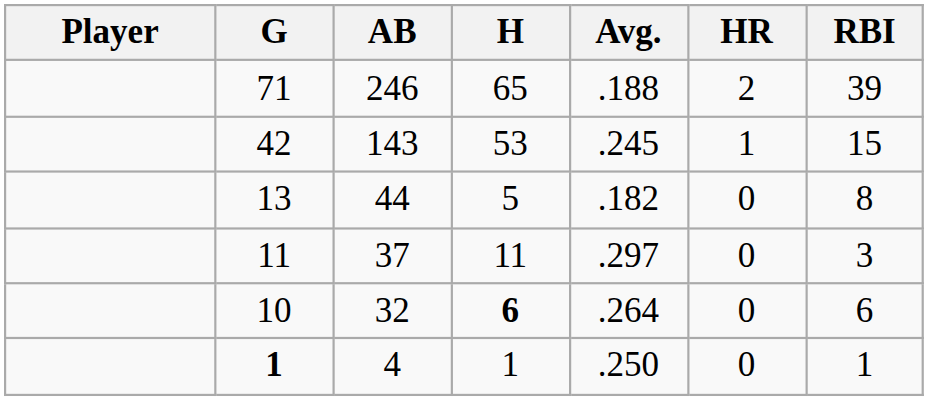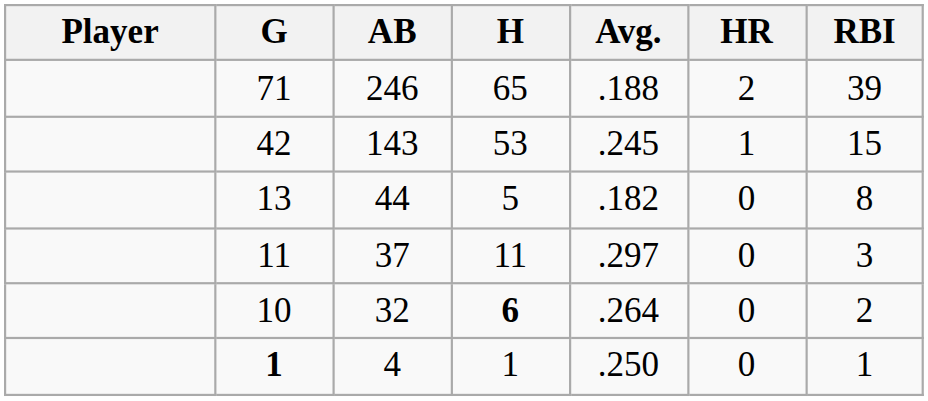 <table class="wikitable sortable">
 <tr>
 <th bgcolor="#DDDDFF" width="16%">Player</th>
 <th bgcolor="#DDDDFF" width="9%">G</th>
 <th bgcolor="#DDDDFF" width="9%">AB</th>
 <th bgcolor="#DDDDFF" width="9%">H</th>
 <th bgcolor="#DDDDFF" width="9%">Avg.</th>
 <th bgcolor="#DDDDFF" width="9%">HR</th>
 <th bgcolor="#DDDDFF" width="9%">RBI</th>
 </tr>
 <tr align="center">
 <td></td>
 <td>71</td>
 <td>246</td>
 <td>65</td>
 <td>.188</td>
 <td>2</td>
 <td>39</td>
 </tr>
 <tr align="center">
 <td></td>
 <td>42</td>
 <td>143</td>
 <td>53</td>
 <td>.245</td>
 <td>1</td>
 <td>15</td>
 </tr>
 <tr align="center">
 <td></td>
 <td>13</td>
 <td>44</td>
 <td>5</td>
 <td>.182</td>
 <td>0</td>
 <td>8</td>
 </tr>
 <tr align="center">
 <td></td>
 <td>11</td>
 <td>37</td>
 <td>11</td>
 <td>.297</td>
 <td>0</td>
 <td>3</td>
 </tr>
 <tr align="center">
 <td></td>
 <td>10</td>
 <td>32</td>
 <td><strong>6</strong></td>
 <td>.264</td>
 <td>0</td>
-<td>6</td>
+<td>2</td>
 </tr>
 <tr align="center">
 <td></td>
 <td><strong>1</strong></td>
 <td>4</td>
 <td>1</td>
 <td>.250</td>
 <td>0</td>
 <td>1</td>
 </tr>
 </table>
